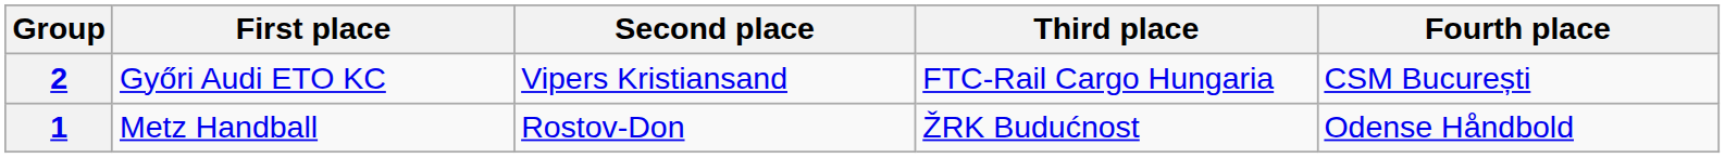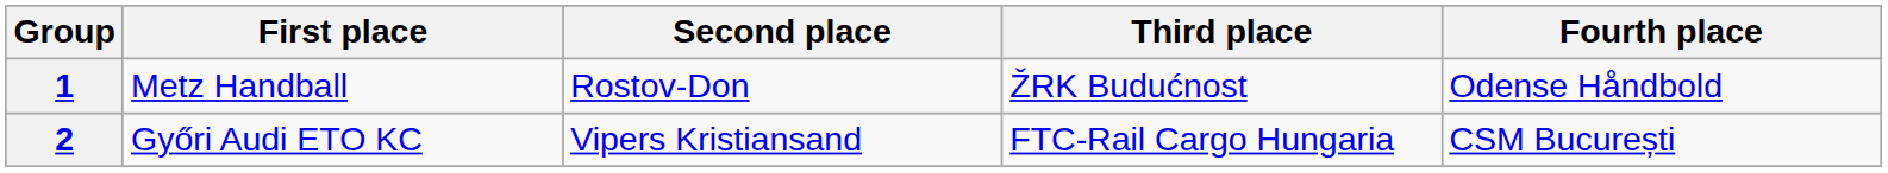 <table class=wikitable>
 <tr>
 <th>Group</th>
 <th width=200>First place</th>
 <th width=200>Second place</th>
 <th width=200>Third place</th>
 <th width=200>Fourth place</th>
 </tr>
 <tr>
+<th><a href='#'>1</a></th>
+<td> <a href='#'>Metz Handball</a></td>
+<td> <a href='#'>Rostov-Don</a></td>
+<td> <a href='#'>ŽRK Budućnost</a></td>
+<td> <a href='#'>Odense Håndbold</a></td>
+</tr>
+<tr>
 <th><a href='#'>2</a></th>
 <td> <a href='#'>Győri Audi ETO KC</a></td>
 <td> <a href='#'>Vipers Kristiansand</a></td>
 <td> <a href='#'>FTC-Rail Cargo Hungaria</a></td>
 <td> <a href='#'>CSM București</a></td>
 </tr>
-<tr>
-<th><a href='#'>1</a></th>
-<td> <a href='#'>Metz Handball</a></td>
-<td> <a href='#'>Rostov-Don</a></td>
-<td> <a href='#'>ŽRK Budućnost</a></td>
-<td> <a href='#'>Odense Håndbold</a></td>
-</tr>
 </table>
